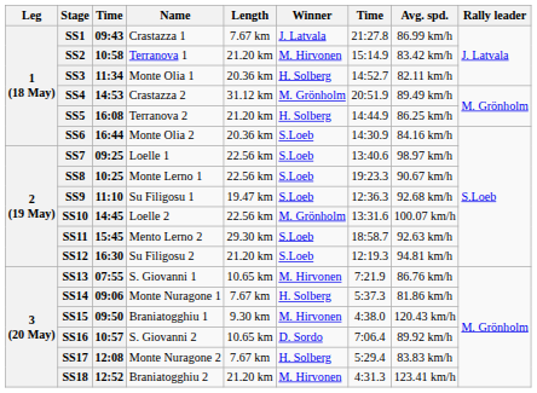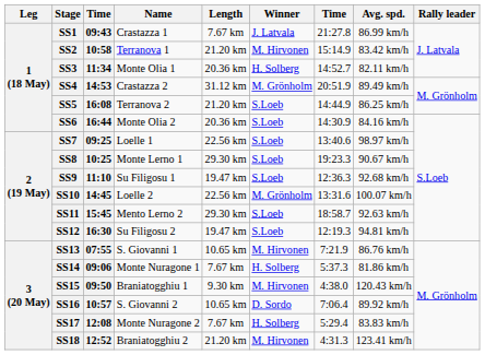 <table class="wikitable" style="text-align: center; font-size: 90%; max-width: 950px;">
 <tr>
 <th>Leg</th>
 <th>Stage</th>
 <th>Time</th>
 <th>Name</th>
 <th>Length</th>
 <th>Winner</th>
 <th>Time</th>
 <th>Avg. spd.</th>
 <th>Rally leader</th>
 </tr>
 <tr>
 <th rowspan="6">1<br>(18 May)</th>
 <th>SS1</th>
 <th>09:43</th>
 <td align=left>Crastazza 1</td>
 <td>7.67 km</td>
 <td align=left> <a href='#'>J. Latvala</a></td>
 <td>21:27.8</td>
 <td>86.99 km/h</td>
 <td align=left rowspan="3"> <a href='#'>J. Latvala</a></td>
 </tr>
 <tr>
 <th>SS2</th>
 <th>10:58</th>
 <td align=left><a href='#'>Terranova</a> 1</td>
 <td>21.20 km</td>
 <td align=left> <a href='#'>M. Hirvonen</a></td>
 <td>15:14.9</td>
 <td>83.42 km/h</td>
 </tr>
 <tr>
 <th>SS3</th>
 <th>11:34</th>
 <td align=left>Monte Olia 1</td>
 <td>20.36 km</td>
 <td align=left> <a href='#'>H. Solberg</a></td>
 <td>14:52.7</td>
 <td>82.11 km/h</td>
 </tr>
 <tr>
 <th>SS4</th>
 <th>14:53</th>
 <td align=left>Crastazza 2</td>
 <td>31.12 km</td>
 <td align=left> <a href='#'>M. Grönholm</a></td>
 <td>20:51.9</td>
 <td>89.49 km/h</td>
 <td align=left rowspan="2"> <a href='#'>M. Grönholm</a></td>
 </tr>
 <tr>
 <th>SS5</th>
 <th>16:08</th>
 <td align=left>Terranova 2</td>
 <td>21.20 km</td>
-<td align=left> <a href='#'>H. Solberg</a></td>
+<td align=left> <a href='#'>S.Loeb</a></td>
 <td>14:44.9</td>
 <td>86.25 km/h</td>
 </tr>
 <tr>
 <th>SS6</th>
 <th>16:44</th>
 <td align=left>Monte Olia 2</td>
 <td>20.36 km</td>
 <td align=left> <a href='#'>S.Loeb</a></td>
 <td>14:30.9</td>
 <td>84.16 km/h</td>
 <td align=left rowspan="7"> <a href='#'>S.Loeb</a></td>
 </tr>
 <tr>
 <th rowspan="6">2<br>(19 May)</th>
 <th>SS7</th>
 <th>09:25</th>
 <td align=left>Loelle 1</td>
 <td>22.56 km</td>
 <td align=left> <a href='#'>S.Loeb</a></td>
 <td>13:40.6</td>
 <td>98.97 km/h</td>
 </tr>
 <tr>
 <th>SS8</th>
 <th>10:25</th>
 <td align=left>Monte Lerno 1</td>
-<td>22.56 km</td>
+<td>29.30 km</td>
 <td align=left> <a href='#'>S.Loeb</a></td>
 <td>19:23.3</td>
 <td>90.67 km/h</td>
 </tr>
 <tr>
 <th>SS9</th>
 <th>11:10</th>
 <td align=left>Su Filigosu 1</td>
 <td>19.47 km</td>
 <td align=left> <a href='#'>S.Loeb</a></td>
 <td>12:36.3</td>
 <td>92.68 km/h</td>
 </tr>
 <tr>
 <th>SS10</th>
 <th>14:45</th>
 <td align=left>Loelle 2</td>
 <td>22.56 km</td>
 <td align=left> <a href='#'>M. Grönholm</a></td>
 <td>13:31.6</td>
 <td>100.07 km/h</td>
 </tr>
 <tr>
 <th>SS11</th>
 <th>15:45</th>
 <td align=left>Mento Lerno 2</td>
 <td>29.30 km</td>
 <td align=left> <a href='#'>S.Loeb</a></td>
 <td>18:58.7</td>
 <td>92.63 km/h</td>
 </tr>
 <tr>
 <th>SS12</th>
 <th>16:30</th>
 <td align=left>Su Filigosu 2</td>
-<td>21.20 km</td>
+<td>19.47 km</td>
 <td align=left> <a href='#'>S.Loeb</a></td>
 <td>12:19.3</td>
 <td>94.81 km/h</td>
 </tr>
 <tr>
 <th rowspan="6">3<br>(20 May)</th>
 <th>SS13</th>
 <th>07:55</th>
 <td align=left>S. Giovanni 1</td>
 <td>10.65 km</td>
 <td align=left> <a href='#'>M. Hirvonen</a></td>
 <td>7:21.9</td>
 <td>86.76 km/h</td>
 <td align=left rowspan="6"> <a href='#'>M. Grönholm</a></td>
 </tr>
 <tr>
 <th>SS14</th>
 <th>09:06</th>
 <td align=left>Monte Nuragone 1</td>
 <td>7.67 km</td>
 <td align=left> <a href='#'>H. Solberg</a></td>
 <td>5:37.3</td>
 <td>81.86 km/h</td>
 </tr>
 <tr>
 <th>SS15</th>
 <th>09:50</th>
 <td align=left>Braniatogghiu 1</td>
 <td>9.30 km</td>
 <td align=left> <a href='#'>M. Hirvonen</a></td>
 <td>4:38.0</td>
 <td>120.43 km/h</td>
 </tr>
 <tr>
 <th>SS16</th>
 <th>10:57</th>
 <td align=left>S. Giovanni 2</td>
 <td>10.65 km</td>
 <td align=left> <a href='#'>D. Sordo</a></td>
 <td>7:06.4</td>
 <td>89.92 km/h</td>
 </tr>
 <tr>
 <th>SS17</th>
 <th>12:08</th>
 <td align=left>Monte Nuragone 2</td>
 <td>7.67 km</td>
 <td align=left> <a href='#'>H. Solberg</a></td>
 <td>5:29.4</td>
 <td>83.83 km/h</td>
 </tr>
 <tr>
 <th>SS18</th>
 <th>12:52</th>
 <td align=left>Braniatogghiu 2</td>
 <td>21.20 km</td>
 <td align=left> <a href='#'>M. Hirvonen</a></td>
 <td>4:31.3</td>
 <td>123.41 km/h</td>
 </tr>
 </table>
